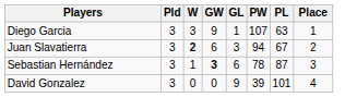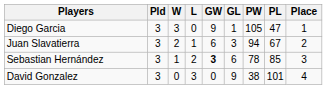 <table class=wikitable style="text-align:center">
 <tr>
 <th width=220>Players</th>
 <th width=20>Pld</th>
 <th width=20>W</th>
+<th width=20>L</th>
 <th width=20>GW</th>
 <th width=20>GL</th>
 <th width=20>PW</th>
 <th width=20>PL</th>
 <th width=50>Place</th>
 </tr>
 <tr>
 <td align=left> Diego Garcia</td>
 <td>3</td>
 <td>3</td>
+<td>0</td>
 <td>9</td>
 <td>1</td>
-<td>107</td>
-<td>63</td>
+<td>105</td>
+<td>47</td>
 <td>1</td>
 </tr>
 <tr>
 <td align=left> Juan Slavatierra</td>
 <td>3</td>
-<td><strong>2</strong></td>
+<td>2</td>
+<td>1</td>
 <td>6</td>
 <td>3</td>
 <td>94</td>
 <td>67</td>
 <td>2</td>
 </tr>
 <tr>
 <td align=left> Sebastian Hernández</td>
 <td>3</td>
 <td>1</td>
+<td>2</td>
 <td><strong>3</strong></td>
 <td>6</td>
 <td>78</td>
-<td>87</td>
+<td>85</td>
 <td>3</td>
 </tr>
 <tr>
 <td align=left> David Gonzalez</td>
 <td>3</td>
 <td>0</td>
+<td>3</td>
 <td>0</td>
 <td>9</td>
-<td>39</td>
+<td>38</td>
 <td>101</td>
 <td>4</td>
 </tr>
 </table>
